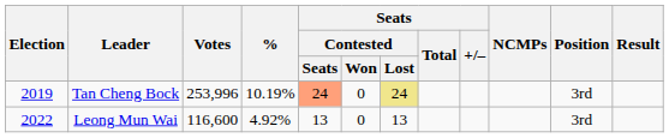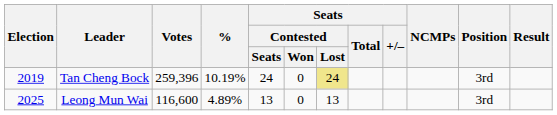 <table class=wikitable style="text-align: center;">
 <tr>
 <th rowspan=3>Election</th>
 <th rowspan=3>Leader</th>
 <th rowspan=3>Votes</th>
 <th rowspan=3>%</th>
 <th colspan=5>Seats</th>
 <th rowspan=3>NCMPs</th>
 <th rowspan=3>Position</th>
 <th rowspan=3>Result</th>
 </tr>
 <tr>
 <th colspan=3>Contested</th>
 <th rowspan=2>Total</th>
 <th rowspan=2>+/–</th>
 </tr>
 <tr>
 <th>Seats</th>
 <th>Won</th>
 <th>Lost</th>
 </tr>
 <tr>
 <td><a href='#'>2019</a></td>
 <td><a href='#'>Tan Cheng Bock</a></td>
-<td>253,996</td>
+<td>259,396</td>
 <td>10.19%</td>
-<td style="background: lightsalmon;">24</td>
+<td>24</td>
 <td>0</td>
 <td style="background: khaki;">24</td>
 <td></td>
 <td></td>
 <td></td>
 <td> 3rd</td>
 <td></td>
 </tr>
 <tr>
-<td><a href='#'>2022</a></td>
+<td><a href='#'>2025</a></td>
 <td><a href='#'>Leong Mun Wai</a></td>
 <td>116,600</td>
-<td>4.92%</td>
+<td>4.89%</td>
 <td>13</td>
 <td>0</td>
 <td>13</td>
 <td></td>
 <td></td>
 <td></td>
 <td> 3rd</td>
 <td></td>
 </tr>
 </table>
